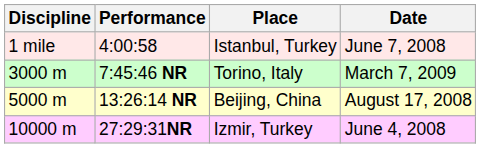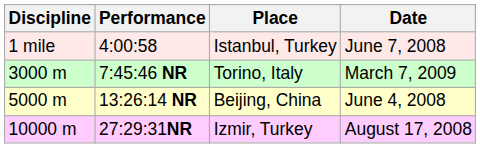 <table class="wikitable">
 <tr>
 <th>Discipline</th>
 <th>Performance</th>
 <th>Place</th>
 <th>Date</th>
 </tr>
 <tr bgcolor=#FFE8E8>
 <td>1 mile</td>
 <td>4:00:58</td>
 <td>Istanbul, Turkey</td>
 <td>June 7, 2008</td>
 </tr>
 <tr bgcolor=#CCFFCC>
 <td>3000 m</td>
 <td>7:45:46 <strong>NR</strong></td>
 <td>Torino, Italy</td>
 <td>March 7, 2009</td>
 </tr>
 <tr bgcolor=#FFFFCC>
 <td>5000 m</td>
 <td>13:26:14 <strong>NR</strong></td>
 <td>Beijing, China</td>
-<td>August 17, 2008</td>
+<td>June 4, 2008</td>
 </tr>
 <tr bgcolor=#FFCCFF>
 <td>10000 m</td>
 <td>27:29:31<strong>NR</strong></td>
 <td>Izmir, Turkey</td>
-<td>June 4, 2008</td>
+<td>August 17, 2008</td>
 </tr>
 </table>
